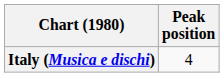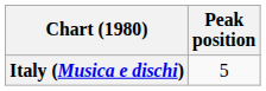 <table class="wikitable plainrowheaders" style="text-align:center">
 <tr>
 <th scope="col">Chart (1980)</th>
 <th scope="col">Peak<br>position</th>
 </tr>
 <tr>
 <th scope="row">Italy (<em><a href='#'>Musica e dischi</a></em>)</th>
-<td style="text-align:center">4</td>
+<td style="text-align:center">5</td>
 </tr>
 </table>
